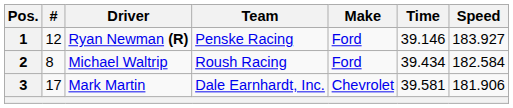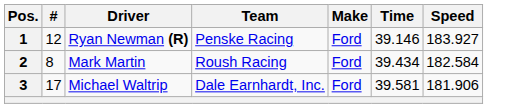 <table class="wikitable" style="font-size:95%">
 <tr>
 <th>Pos.</th>
 <th>#</th>
 <th>Driver</th>
 <th>Team</th>
 <th>Make</th>
 <th>Time</th>
 <th>Speed</th>
 </tr>
 <tr>
 <th>1</th>
 <td>12</td>
 <td><a href='#'>Ryan Newman</a> <strong>(R)</strong></td>
 <td><a href='#'>Penske Racing</a></td>
 <td><a href='#'>Ford</a></td>
 <td>39.146</td>
 <td>183.927</td>
 </tr>
 <tr>
 <th>2</th>
 <td>8</td>
-<td><a href='#'>Michael Waltrip</a></td>
+<td><a href='#'>Mark Martin</a></td>
 <td><a href='#'>Roush Racing</a></td>
 <td><a href='#'>Ford</a></td>
 <td>39.434</td>
 <td>182.584</td>
 </tr>
 <tr>
 <th>3</th>
 <td>17</td>
-<td><a href='#'>Mark Martin</a></td>
+<td><a href='#'>Michael Waltrip</a></td>
 <td><a href='#'>Dale Earnhardt, Inc.</a></td>
-<td><a href='#'>Chevrolet</a></td>
+<td><a href='#'>Ford</a></td>
 <td>39.581</td>
 <td>181.906</td>
 </tr>
 <tr>
 <th colspan="7"></th>
 </tr>
 </table>
